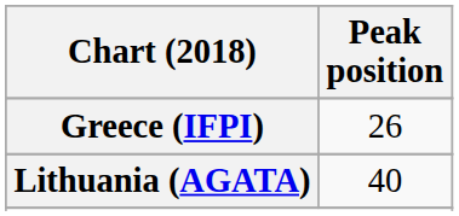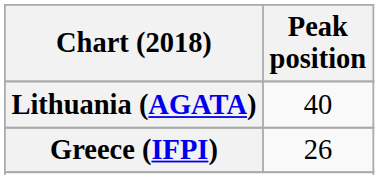 <table class="wikitable sortable plainrowheaders" style="text-align:center">
 <tr>
 <th scope="col">Chart (2018)</th>
 <th scope="col">Peak<br>position</th>
 </tr>
 <tr>
 </tr>
 <tr>
 </tr>
 <tr>
 </tr>
 <tr>
 </tr>
 <tr>
-<th scope="row">Greece (<a href='#'>IFPI</a>)</th>
-<td>26</td>
+<th scope="row">Lithuania (<a href='#'>AGATA</a>)</th>
+<td>40</td>
 </tr>
 <tr>
 </tr>
 <tr>
-<th scope="row">Lithuania (<a href='#'>AGATA</a>)</th>
-<td>40</td>
+<th scope="row">Greece (<a href='#'>IFPI</a>)</th>
+<td>26</td>
 </tr>
 <tr>
 </tr>
 <tr>
 </tr>
 <tr>
 </tr>
 <tr>
 </tr>
 <tr>
 </tr>
 <tr>
 </tr>
 <tr>
 </tr>
 </table>
